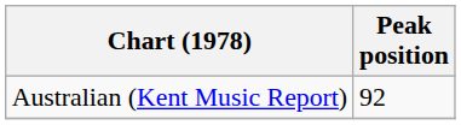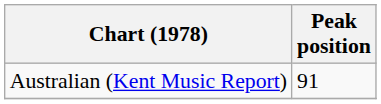 <table class="wikitable sortable plainrowheaders">
 <tr>
 <th scope="col">Chart (1978)</th>
 <th scope="col">Peak<br>position</th>
 </tr>
 <tr>
 <td>Australian (<a href='#'>Kent Music Report</a>)</td>
-<td>92</td>
+<td>91</td>
 </tr>
 <tr>
 </tr>
 </table>
